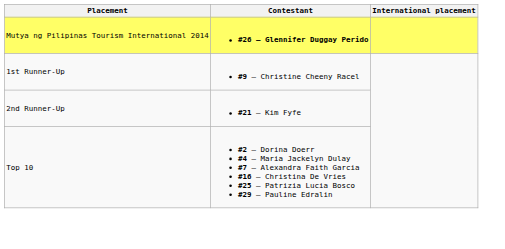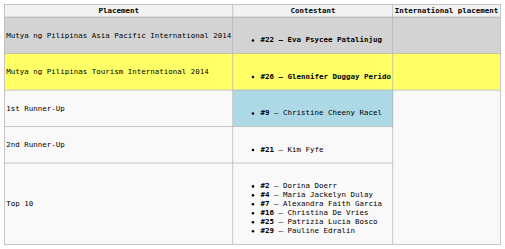 <table class="wikitable sortable" style="font-size: 90%;">
 <tr>
 <th>Placement</th>
 <th>Contestant</th>
 <th>International placement</th>
+</tr>
+<tr style="background:lightgrey;">
+<td>Mutya ng Pilipinas Asia Pacific International 2014</td>
+<td><br><ul><li><strong>#22 – Eva Psycee Patalinjug</strong></li></ul></td>
+<td></td>
 </tr>
 <tr style="background:#FFFF66;">
 <td>Mutya ng Pilipinas Tourism International 2014</td>
 <td><br><ul><li><strong>#26 – Glennifer Duggay Perido</strong></li></ul></td>
 <td></td>
 </tr>
 <tr>
 <td>1st Runner-Up</td>
-<td><br><ul><li><strong>#9</strong> – Christine Cheeny Racel</li></ul></td>
+<td style="background: lightblue;"><br><ul><li><strong>#9</strong> – Christine Cheeny Racel</li></ul></td>
 </tr>
 <tr>
 <td>2nd Runner-Up</td>
 <td><br><ul><li><strong>#21</strong> – Kim Fyfe</li></ul></td>
 </tr>
 <tr>
 <td>Top 10</td>
 <td><br><ul><li><strong>#2</strong> – Dorina Doerr</li><li><strong>#4</strong> – Maria Jackelyn Dulay</li><li><strong>#7</strong> – Alexandra Faith Garcia</li><li><strong>#16</strong> – Christina De Vries</li><li><strong>#25</strong> – Patrizia Lucia Bosco</li><li><strong>#29</strong> – Pauline Edralin</li></ul></td>
 </tr>
 </table>
